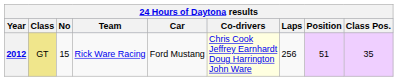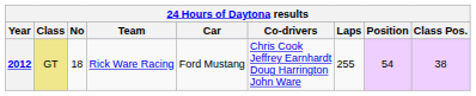 <table class="wikitable" style="font-size:90%">
 <tr>
 <th colspan=45><a href='#'>24 Hours of Daytona</a> results</th>
 </tr>
 <tr style="background:#abbbdd;">
 <th>Year</th>
 <th>Class</th>
 <th>No</th>
 <th>Team</th>
 <th>Car</th>
 <th>Co-drivers</th>
 <th>Laps</th>
 <th>Position</th>
 <th>Class Pos.</th>
 </tr>
 <tr>
 <th><a href='#'>2012</a></th>
 <td align=center style="background: khaki;">GT</td>
-<td align=center>15</td>
+<td align=center>18</td>
 <td> <a href='#'>Rick Ware Racing</a></td>
 <td>Ford Mustang</td>
-<td style="background: lightyellow;"> <a href='#'>Chris Cook</a><br> <a href='#'>Jeffrey Earnhardt</a><br> <a href='#'>Doug Harrington</a><br> <a href='#'>John Ware</a></td>
-<td>256</td>
-<td style="background:#EFCFFF;" align=center>51 </td>
-<td style="background:#EFCFFF;" align=center>35 </td>
+<td> <a href='#'>Chris Cook</a><br> <a href='#'>Jeffrey Earnhardt</a><br> <a href='#'>Doug Harrington</a><br> <a href='#'>John Ware</a></td>
+<td>255</td>
+<td style="background:#EFCFFF;" align=center>54 </td>
+<td style="background:#EFCFFF;" align=center>38 </td>
 </tr>
 </table>
